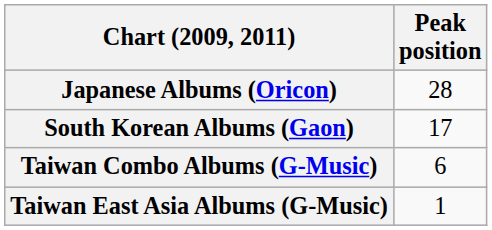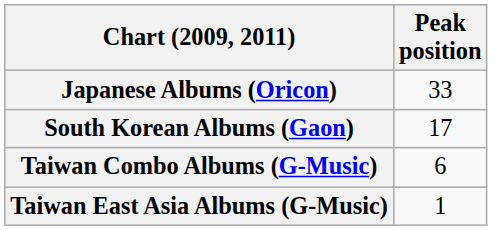 <table class="wikitable plainrowheaders sortable" style="text-align:center;">
 <tr>
 <th>Chart (2009, 2011)</th>
 <th>Peak<br>position</th>
 </tr>
 <tr>
 <th scope="row">Japanese Albums (<a href='#'>Oricon</a>)</th>
-<td>28</td>
+<td>33</td>
 </tr>
 <tr>
 <th scope="row">South Korean Albums (<a href='#'>Gaon</a>)</th>
 <td>17</td>
 </tr>
 <tr>
 <th scope="row">Taiwan Combo Albums (<a href='#'>G-Music</a>)</th>
 <td>6</td>
 </tr>
 <tr>
 <th scope="row">Taiwan East Asia Albums (G-Music)</th>
 <td>1</td>
 </tr>
 </table>
